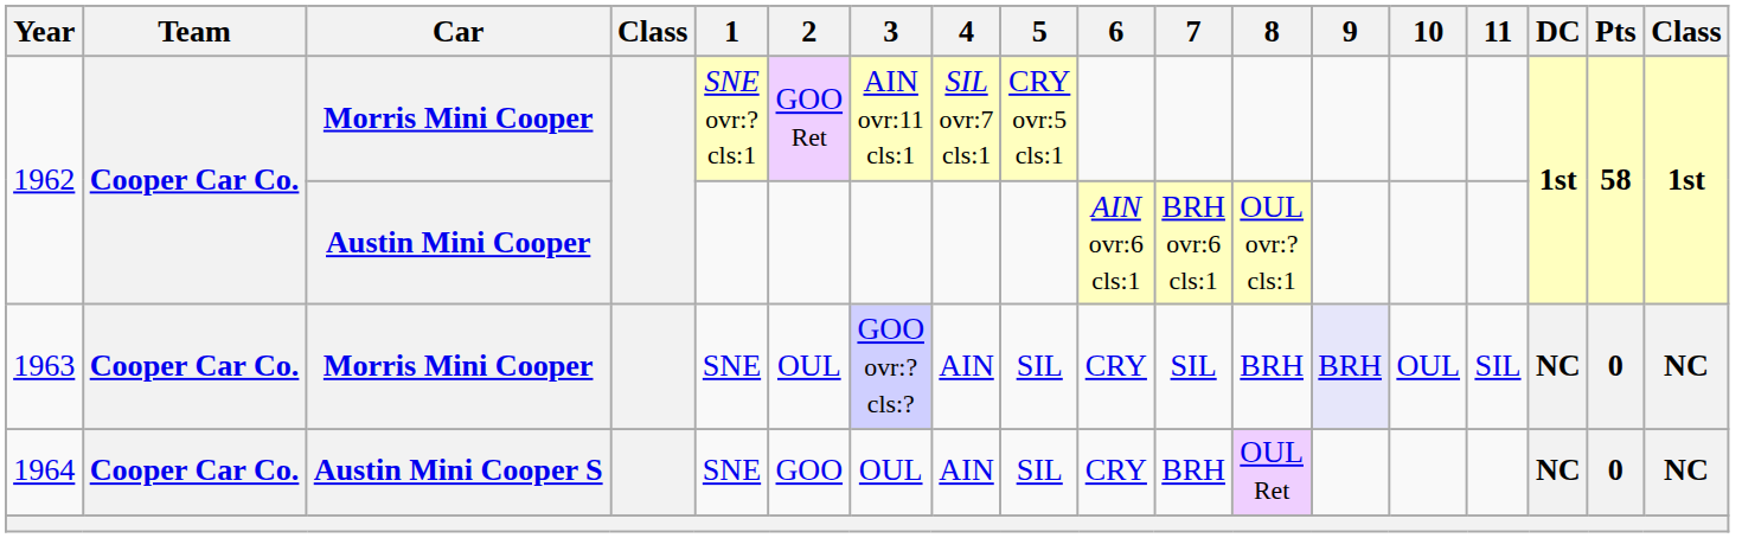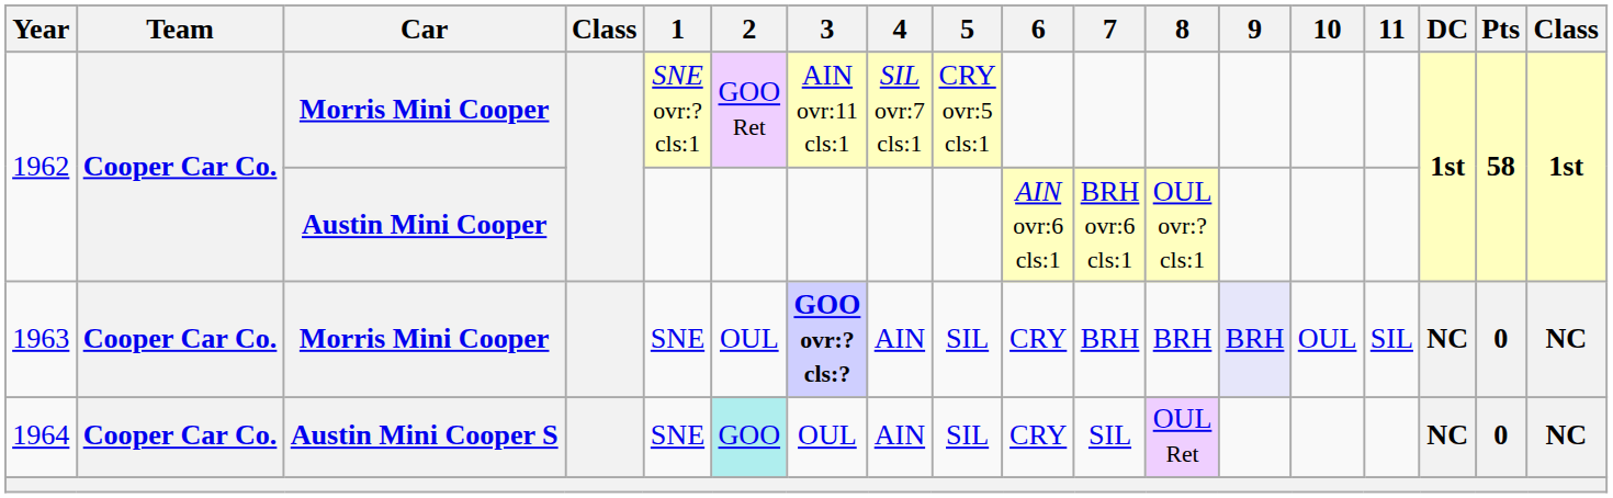 <table class="wikitable" style="text-align:center; font-size:85%">
 <tr>
 <th>Year</th>
 <th>Team</th>
 <th>Car</th>
 <th>Class</th>
 <th>1</th>
 <th>2</th>
 <th>3</th>
 <th>4</th>
 <th>5</th>
 <th>6</th>
 <th>7</th>
 <th>8</th>
 <th>9</th>
 <th>10</th>
 <th>11</th>
 <th>DC</th>
 <th>Pts</th>
 <th>Class</th>
 </tr>
 <tr>
 <td rowspan=2><a href='#'>1962</a></td>
 <th rowspan=2><a href='#'>Cooper Car Co.</a></th>
 <th><a href='#'>Morris Mini Cooper</a></th>
 <th rowspan=2><span></span></th>
 <td style="background:#FFFFBF;"><em><a href='#'>SNE</a></em><br><small>ovr:?<br>cls:1</small></td>
 <td style="background:#EFCFFF;"><a href='#'>GOO</a><br><small>Ret</small></td>
 <td style="background:#FFFFBF;"><a href='#'>AIN</a><br><small>ovr:11<br>cls:1</small></td>
 <td style="background:#FFFFBF;"><em><a href='#'>SIL</a></em><br><small>ovr:7<br>cls:1</small></td>
 <td style="background:#FFFFBF;"><a href='#'>CRY</a><br><small>ovr:5<br>cls:1</small></td>
 <td></td>
 <td></td>
 <td></td>
 <td></td>
 <td></td>
 <td></td>
 <td rowspan=2 style="background:#FFFFBF;"><strong>1st</strong></td>
 <td rowspan=2 style="background:#FFFFBF;"><strong>58</strong></td>
 <td rowspan=2 style="background:#FFFFBF;"><strong>1st</strong></td>
 </tr>
 <tr>
 <th><a href='#'>Austin Mini Cooper</a></th>
 <td></td>
 <td></td>
 <td></td>
 <td></td>
 <td></td>
 <td style="background:#FFFFBF;"><em><a href='#'>AIN</a></em><br><small>ovr:6<br>cls:1</small></td>
 <td style="background:#FFFFBF;"><a href='#'>BRH</a><br><small>ovr:6<br>cls:1</small></td>
 <td style="background:#FFFFBF;"><a href='#'>OUL</a><br><small>ovr:?<br>cls:1</small></td>
 <td></td>
 <td></td>
 <td></td>
 </tr>
 <tr>
 <td><a href='#'>1963</a></td>
 <th><a href='#'>Cooper Car Co.</a></th>
 <th><a href='#'>Morris Mini Cooper</a></th>
 <th><span></span></th>
 <td><a href='#'>SNE</a></td>
 <td><a href='#'>OUL</a></td>
-<td style="background:#CFCFFF;"><a href='#'>GOO</a><br><small>ovr:?<br>cls:?</small></td>
+<td style="background:#CFCFFF;"><strong><a href='#'>GOO</a><br><small>ovr:?<br>cls:?</small></strong></td>
 <td><a href='#'>AIN</a></td>
 <td><a href='#'>SIL</a></td>
 <td><a href='#'>CRY</a></td>
-<td><a href='#'>SIL</a></td>
+<td><a href='#'>BRH</a></td>
 <td><a href='#'>BRH</a></td>
 <td style="background: lavender;"><a href='#'>BRH</a></td>
 <td><a href='#'>OUL</a></td>
 <td><a href='#'>SIL</a></td>
 <th>NC</th>
 <th>0</th>
 <th>NC</th>
 </tr>
 <tr>
 <td><a href='#'>1964</a></td>
 <th><a href='#'>Cooper Car Co.</a></th>
 <th><a href='#'>Austin Mini Cooper S</a></th>
 <th><span></span></th>
 <td><a href='#'>SNE</a></td>
-<td><a href='#'>GOO</a></td>
+<td style="background: paleturquoise;"><a href='#'>GOO</a></td>
 <td><a href='#'>OUL</a></td>
 <td><a href='#'>AIN</a></td>
 <td><a href='#'>SIL</a></td>
 <td><a href='#'>CRY</a></td>
-<td><a href='#'>BRH</a></td>
+<td><a href='#'>SIL</a></td>
 <td style="background:#EFCFFF;"><a href='#'>OUL</a><br><small>Ret</small></td>
 <td></td>
 <td></td>
 <td></td>
 <th>NC</th>
 <th>0</th>
 <th>NC</th>
 </tr>
 <tr>
 <th colspan="18"></th>
 </tr>
 </table>
